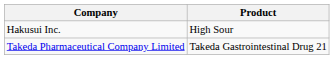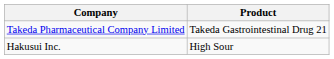 <table class="wikitable">
 <tr>
 <th>Company</th>
 <th>Product</th>
 </tr>
 <tr>
+<td><a href='#'>Takeda Pharmaceutical Company Limited</a></td>
+<td>Takeda Gastrointestinal Drug 21</td>
+</tr>
+<tr>
 <td>Hakusui Inc.</td>
 <td>High Sour</td>
 </tr>
-<tr>
-<td><a href='#'>Takeda Pharmaceutical Company Limited</a></td>
-<td>Takeda Gastrointestinal Drug 21</td>
-</tr>
 </table>
